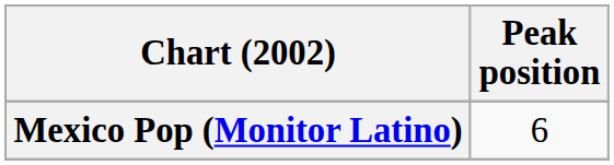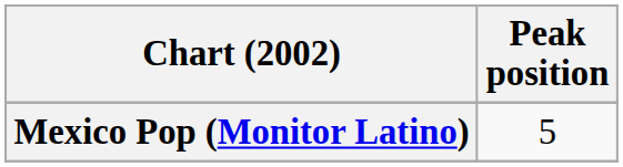 <table class="wikitable sortable plainrowheaders">
 <tr>
 <th>Chart (2002)</th>
 <th>Peak<br>position</th>
 </tr>
 <tr>
 </tr>
 <tr>
 <th scope="row">Mexico Pop (<a href='#'>Monitor Latino</a>)</th>
-<td align="center">6</td>
+<td align="center">5</td>
 </tr>
 <tr>
 </tr>
 <tr>
 </tr>
 <tr>
 </tr>
 </table>
